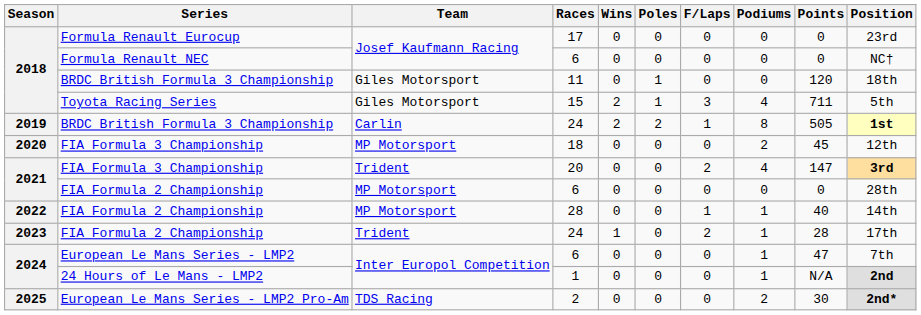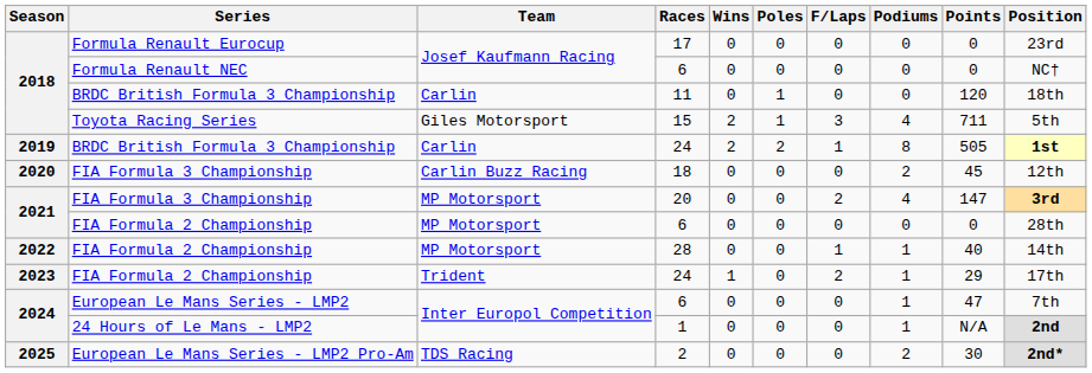 <table class="wikitable" style="font-size: 90%; text-align:center">
 <tr>
 <th>Season</th>
 <th>Series</th>
 <th>Team</th>
 <th>Races</th>
 <th>Wins</th>
 <th>Poles</th>
 <th>F/Laps</th>
 <th>Podiums</th>
 <th>Points</th>
 <th>Position</th>
 </tr>
 <tr>
 <th rowspan=4>2018</th>
 <td align=left><a href='#'>Formula Renault Eurocup</a></td>
 <td rowspan=2 align=left><a href='#'>Josef Kaufmann Racing</a></td>
 <td>17</td>
 <td>0</td>
 <td>0</td>
 <td>0</td>
 <td>0</td>
 <td>0</td>
 <td>23rd</td>
 </tr>
 <tr>
 <td align=left><a href='#'>Formula Renault NEC</a></td>
 <td>6</td>
 <td>0</td>
 <td>0</td>
 <td>0</td>
 <td>0</td>
 <td>0</td>
 <td>NC†</td>
 </tr>
 <tr>
 <td align=left><a href='#'>BRDC British Formula 3 Championship</a></td>
-<td align=left>Giles Motorsport</td>
+<td align=left><a href='#'>Carlin</a></td>
 <td>11</td>
 <td>0</td>
 <td>1</td>
 <td>0</td>
 <td>0</td>
 <td>120</td>
 <td>18th</td>
 </tr>
 <tr>
 <td align=left><a href='#'>Toyota Racing Series</a></td>
 <td align=left>Giles Motorsport</td>
 <td>15</td>
 <td>2</td>
 <td>1</td>
 <td>3</td>
 <td>4</td>
 <td>711</td>
 <td>5th</td>
 </tr>
 <tr>
 <th>2019</th>
 <td align=left><a href='#'>BRDC British Formula 3 Championship</a></td>
 <td align=left><a href='#'>Carlin</a></td>
 <td>24</td>
 <td>2</td>
 <td>2</td>
 <td>1</td>
 <td>8</td>
 <td>505</td>
 <td style="background:#FFFFBF;"><strong>1st</strong></td>
 </tr>
 <tr>
 <th>2020</th>
 <td align=left><a href='#'>FIA Formula 3 Championship</a></td>
-<td align=left><a href='#'>MP Motorsport</a></td>
+<td align=left><a href='#'>Carlin Buzz Racing</a></td>
 <td>18</td>
 <td>0</td>
 <td>0</td>
 <td>0</td>
 <td>2</td>
 <td>45</td>
 <td>12th</td>
 </tr>
 <tr>
 <th rowspan=2>2021</th>
 <td align=left><a href='#'>FIA Formula 3 Championship</a></td>
-<td align=left><a href='#'>Trident</a></td>
+<td align=left><a href='#'>MP Motorsport</a></td>
 <td>20</td>
 <td>0</td>
 <td>0</td>
 <td>2</td>
 <td>4</td>
 <td>147</td>
 <td style="background:#FFDF9F;"><strong>3rd</strong></td>
 </tr>
 <tr>
 <td align=left><a href='#'>FIA Formula 2 Championship</a></td>
 <td align=left><a href='#'>MP Motorsport</a></td>
 <td>6</td>
 <td>0</td>
 <td>0</td>
 <td>0</td>
 <td>0</td>
 <td>0</td>
 <td>28th</td>
 </tr>
 <tr>
 <th>2022</th>
 <td align=left><a href='#'>FIA Formula 2 Championship</a></td>
 <td align=left><a href='#'>MP Motorsport</a></td>
 <td>28</td>
 <td>0</td>
 <td>0</td>
 <td>1</td>
 <td>1</td>
 <td>40</td>
 <td>14th</td>
 </tr>
 <tr>
 <th>2023</th>
 <td align=left><a href='#'>FIA Formula 2 Championship</a></td>
 <td align=left><a href='#'>Trident</a></td>
 <td>24</td>
 <td>1</td>
 <td>0</td>
 <td>2</td>
 <td>1</td>
-<td>28</td>
+<td>29</td>
 <td>17th</td>
 </tr>
 <tr>
 <th rowspan="2">2024</th>
 <td align=left><a href='#'>European Le Mans Series - LMP2</a></td>
 <td align="left" rowspan="2"><a href='#'>Inter Europol Competition</a></td>
 <td>6</td>
 <td>0</td>
 <td>0</td>
 <td>0</td>
 <td>1</td>
 <td>47</td>
 <td>7th</td>
 </tr>
 <tr>
 <td align="left"><a href='#'>24 Hours of Le Mans - LMP2</a></td>
 <td>1</td>
 <td>0</td>
 <td>0</td>
 <td>0</td>
 <td>1</td>
 <td>N/A</td>
 <td style="background:#DFDFDF;"><strong>2nd</strong></td>
 </tr>
 <tr>
 <th>2025</th>
 <td align=left><a href='#'>European Le Mans Series - LMP2 Pro-Am</a></td>
 <td align=left><a href='#'>TDS Racing</a></td>
 <td>2</td>
 <td>0</td>
 <td>0</td>
 <td>0</td>
 <td>2</td>
 <td>30</td>
 <td style="background:#DFDFDF;"><strong>2nd*</strong></td>
 </tr>
 </table>
